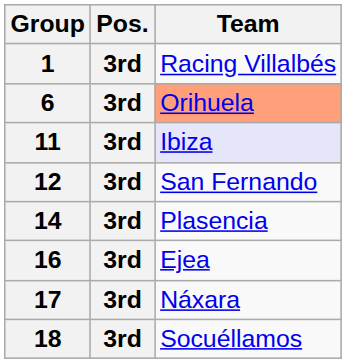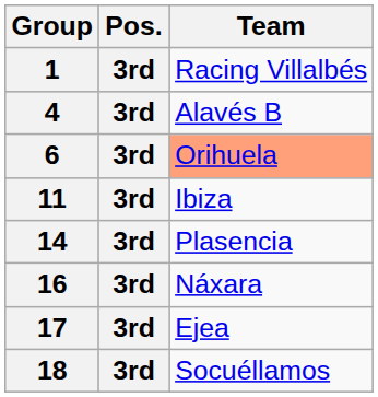 <table class="wikitable">
 <tr>
 <th>Group</th>
 <th>Pos.</th>
 <th>Team</th>
 </tr>
 <tr>
 <th>1</th>
 <th>3rd</th>
 <td><a href='#'>Racing Villalbés</a></td>
 </tr>
 <tr>
+<th>4</th>
+<th>3rd</th>
+<td><a href='#'>Alavés B</a></td>
+</tr>
+<tr>
 <th>6</th>
 <th>3rd</th>
 <td style="background: lightsalmon;"><a href='#'>Orihuela</a></td>
 </tr>
 <tr>
 <th>11</th>
 <th>3rd</th>
-<td style="background: lavender;"><a href='#'>Ibiza</a></td>
-</tr>
-<tr>
-<th>12</th>
-<th>3rd</th>
-<td><a href='#'>San Fernando</a></td>
+<td><a href='#'>Ibiza</a></td>
 </tr>
 <tr>
 <th>14</th>
 <th>3rd</th>
 <td><a href='#'>Plasencia</a></td>
 </tr>
 <tr>
 <th>16</th>
 <th>3rd</th>
-<td><a href='#'>Ejea</a></td>
+<td><a href='#'>Náxara</a></td>
 </tr>
 <tr>
 <th>17</th>
 <th>3rd</th>
-<td><a href='#'>Náxara</a></td>
+<td><a href='#'>Ejea</a></td>
 </tr>
 <tr>
 <th>18</th>
 <th>3rd</th>
 <td><a href='#'>Socuéllamos</a></td>
 </tr>
 </table>
